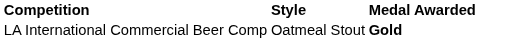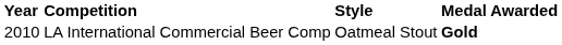 <table>
 <tr>
+<td><strong>Year</strong></td>
 <td><strong>Competition</strong></td>
 <td><strong>Style</strong></td>
 <td><strong>Medal Awarded</strong></td>
 </tr>
 <tr>
+<td>2010</td>
 <td>LA International Commercial Beer Comp</td>
 <td>Oatmeal Stout</td>
 <td><strong>Gold</strong></td>
 </tr>
 </table>
